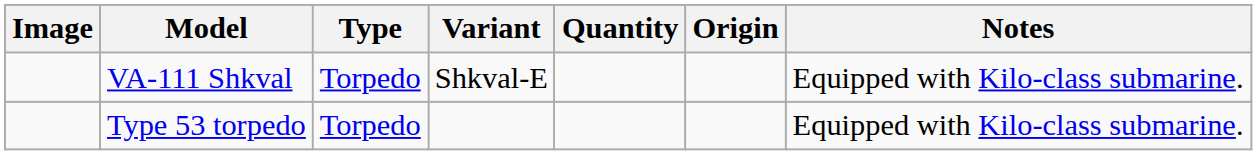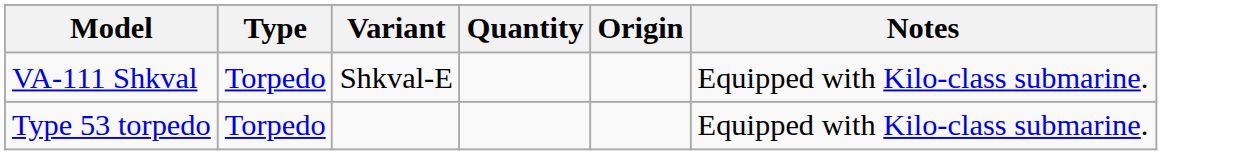 <table class="wikitable">
 <tr>
-<th>Image</th>
 <th>Model</th>
 <th>Type</th>
 <th>Variant</th>
 <th>Quantity</th>
 <th>Origin</th>
 <th>Notes</th>
 </tr>
 <tr>
-<td></td>
 <td><a href='#'>VA-111 Shkval</a></td>
 <td><a href='#'>Torpedo</a></td>
 <td>Shkval-E</td>
 <td></td>
 <td></td>
 <td>Equipped with <a href='#'>Kilo-class submarine</a>.</td>
 </tr>
 <tr>
-<td></td>
 <td><a href='#'>Type 53 torpedo</a></td>
 <td><a href='#'>Torpedo</a></td>
 <td></td>
 <td></td>
 <td></td>
 <td>Equipped with <a href='#'>Kilo-class submarine</a>.</td>
 </tr>
 </table>
